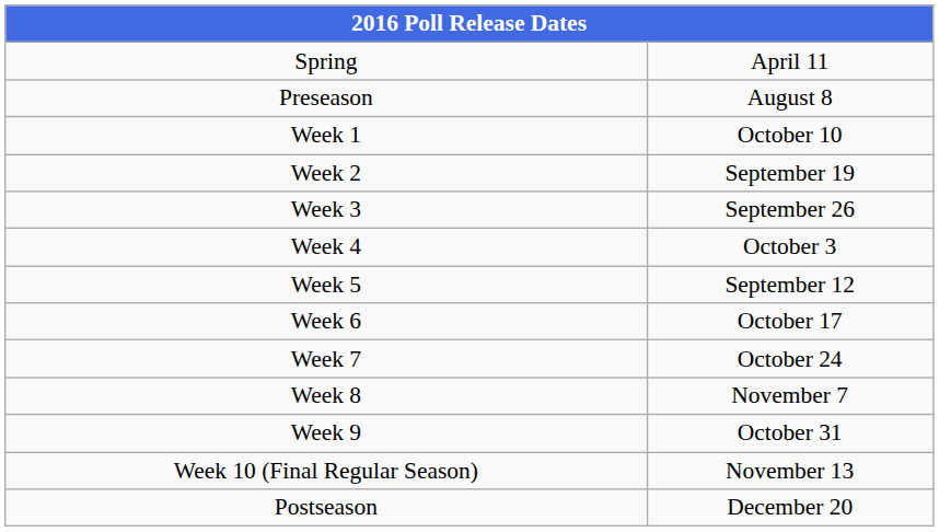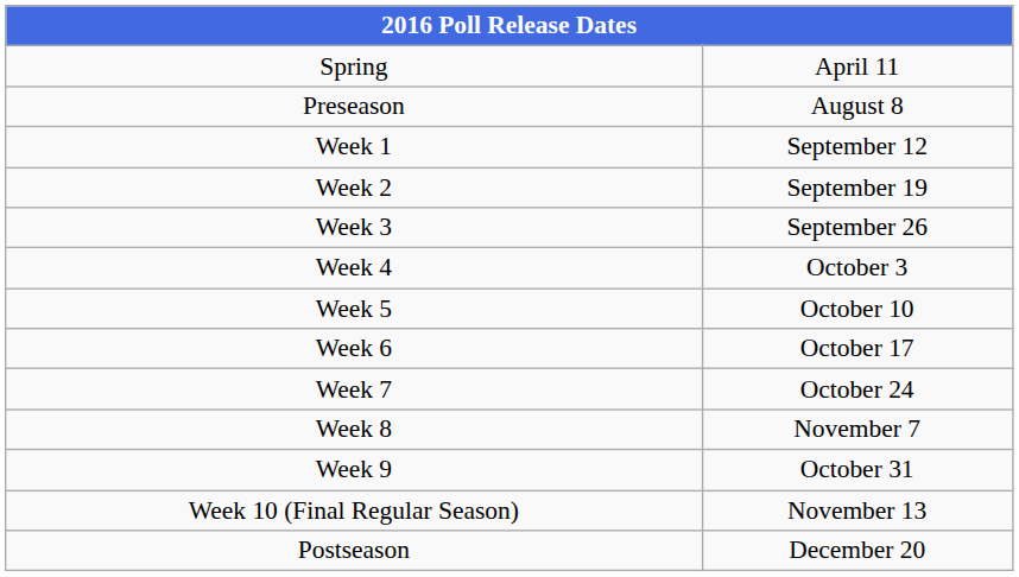 <table class="wikitable" style="width:40%;">
 <tr>
 <th style="background:#4169E1; color:white;" "text-align:center;" colspan="2">2016 Poll Release Dates</th>
 </tr>
 <tr style="text-align:center;">
 <td>Spring</td>
 <td>April 11</td>
 </tr>
 <tr style="text-align:center;">
 <td>Preseason</td>
 <td>August 8</td>
 </tr>
 <tr style="text-align:center;">
 <td>Week 1</td>
-<td>October 10</td>
+<td>September 12</td>
 </tr>
 <tr style="text-align:center;">
 <td>Week 2</td>
 <td>September 19</td>
 </tr>
 <tr style="text-align:center;">
 <td>Week 3</td>
 <td>September 26</td>
 </tr>
 <tr style="text-align:center;">
 <td>Week 4</td>
 <td>October 3</td>
 </tr>
 <tr style="text-align:center;">
 <td>Week 5</td>
-<td>September 12</td>
+<td>October 10</td>
 </tr>
 <tr style="text-align:center;">
 <td>Week 6</td>
 <td>October 17</td>
 </tr>
 <tr style="text-align:center;">
 <td>Week 7</td>
 <td>October 24</td>
 </tr>
 <tr style="text-align:center;">
 <td>Week 8</td>
 <td>November 7</td>
 </tr>
 <tr style="text-align:center;">
 <td>Week 9</td>
 <td>October 31</td>
 </tr>
 <tr style="text-align:center;">
 <td>Week 10 (Final Regular Season)</td>
 <td>November 13</td>
 </tr>
 <tr style="text-align:center;">
 <td>Postseason</td>
 <td>December 20</td>
 </tr>
 </table>
